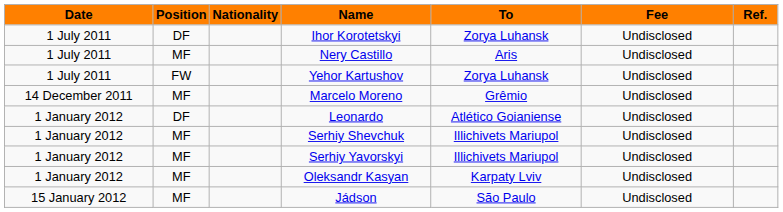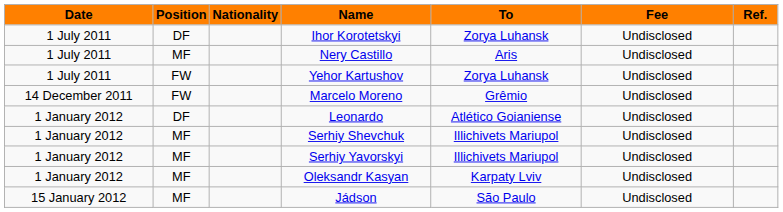 <table class="wikitable" style="text-align:center; font-size:90%; ">
 <tr>
 <th style="background:#FF8000; color:black; width:200px;">Date</th>
 <th style="background:#FF8000; color:black; width:50px;">Position</th>
 <th style="background:#FF8000; color:black; width:50px;">Nationality</th>
 <th style="background:#FF8000; color:black; width:200px;">Name</th>
 <th style="background:#FF8000; color:black; width:200px;">To</th>
 <th style="background:#FF8000; color:black; width:200px;">Fee</th>
 <th style="background:#FF8000; color:black; width:50px;">Ref.</th>
 </tr>
 <tr>
 <td>1 July 2011</td>
 <td>DF</td>
 <td></td>
 <td><a href='#'>Ihor Korotetskyi</a></td>
 <td><a href='#'>Zorya Luhansk</a></td>
 <td>Undisclosed</td>
 <td></td>
 </tr>
 <tr>
 <td>1 July 2011</td>
 <td>MF</td>
 <td></td>
 <td><a href='#'>Nery Castillo</a></td>
 <td><a href='#'>Aris</a></td>
 <td>Undisclosed</td>
 <td></td>
 </tr>
 <tr>
 <td>1 July 2011</td>
 <td>FW</td>
 <td></td>
 <td><a href='#'>Yehor Kartushov</a></td>
 <td><a href='#'>Zorya Luhansk</a></td>
 <td>Undisclosed</td>
 <td></td>
 </tr>
 <tr>
 <td>14 December 2011</td>
-<td>MF</td>
+<td>FW</td>
 <td></td>
 <td><a href='#'>Marcelo Moreno</a></td>
 <td><a href='#'>Grêmio</a></td>
 <td>Undisclosed</td>
 <td></td>
 </tr>
 <tr>
 <td>1 January 2012</td>
 <td>DF</td>
 <td></td>
 <td><a href='#'>Leonardo</a></td>
 <td><a href='#'>Atlético Goianiense</a></td>
 <td>Undisclosed</td>
 <td></td>
 </tr>
 <tr>
 <td>1 January 2012</td>
 <td>MF</td>
 <td></td>
 <td><a href='#'>Serhiy Shevchuk</a></td>
 <td><a href='#'>Illichivets Mariupol</a></td>
 <td>Undisclosed</td>
 <td></td>
 </tr>
 <tr>
 <td>1 January 2012</td>
 <td>MF</td>
 <td></td>
 <td><a href='#'>Serhiy Yavorskyi</a></td>
 <td><a href='#'>Illichivets Mariupol</a></td>
 <td>Undisclosed</td>
 <td></td>
 </tr>
 <tr>
 <td>1 January 2012</td>
 <td>MF</td>
 <td></td>
 <td><a href='#'>Oleksandr Kasyan</a></td>
 <td><a href='#'>Karpaty Lviv</a></td>
 <td>Undisclosed</td>
 <td></td>
 </tr>
 <tr>
 <td>15 January 2012</td>
 <td>MF</td>
 <td></td>
 <td><a href='#'>Jádson</a></td>
 <td><a href='#'>São Paulo</a></td>
 <td>Undisclosed</td>
 <td></td>
 </tr>
 </table>
